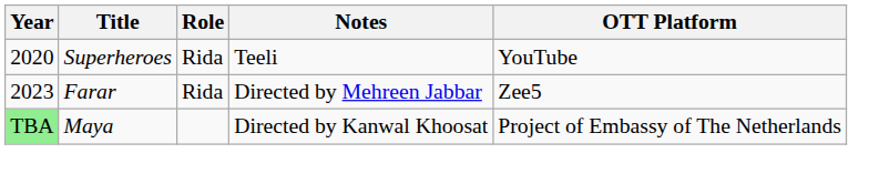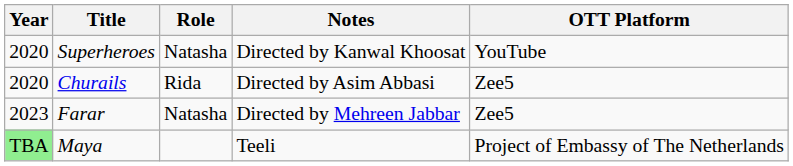 <table class="wikitable plainrowheaders">
 <tr>
 <th>Year</th>
 <th>Title</th>
 <th>Role</th>
 <th>Notes</th>
 <th>OTT Platform</th>
 </tr>
 <tr>
 <td>2020</td>
 <td><em>Superheroes</em></td>
+<td>Natasha</td>
+<td>Directed by Kanwal Khoosat</td>
+<td>YouTube</td>
+</tr>
+<tr>
+<td>2020</td>
+<td><em><a href='#'>Churails</a></em></td>
 <td>Rida</td>
-<td>Teeli</td>
-<td>YouTube</td>
+<td>Directed by Asim Abbasi</td>
+<td>Zee5</td>
 </tr>
 <tr>
 <td>2023</td>
 <td><em>Farar</em></td>
-<td>Rida</td>
+<td>Natasha</td>
 <td>Directed by <a href='#'>Mehreen Jabbar</a></td>
 <td>Zee5</td>
 </tr>
 <tr>
 <td style="background: lightgreen;">TBA</td>
 <td><em>Maya</em></td>
 <td></td>
-<td>Directed by Kanwal Khoosat</td>
+<td>Teeli</td>
 <td>Project of Embassy of The Netherlands</td>
 </tr>
 </table>
